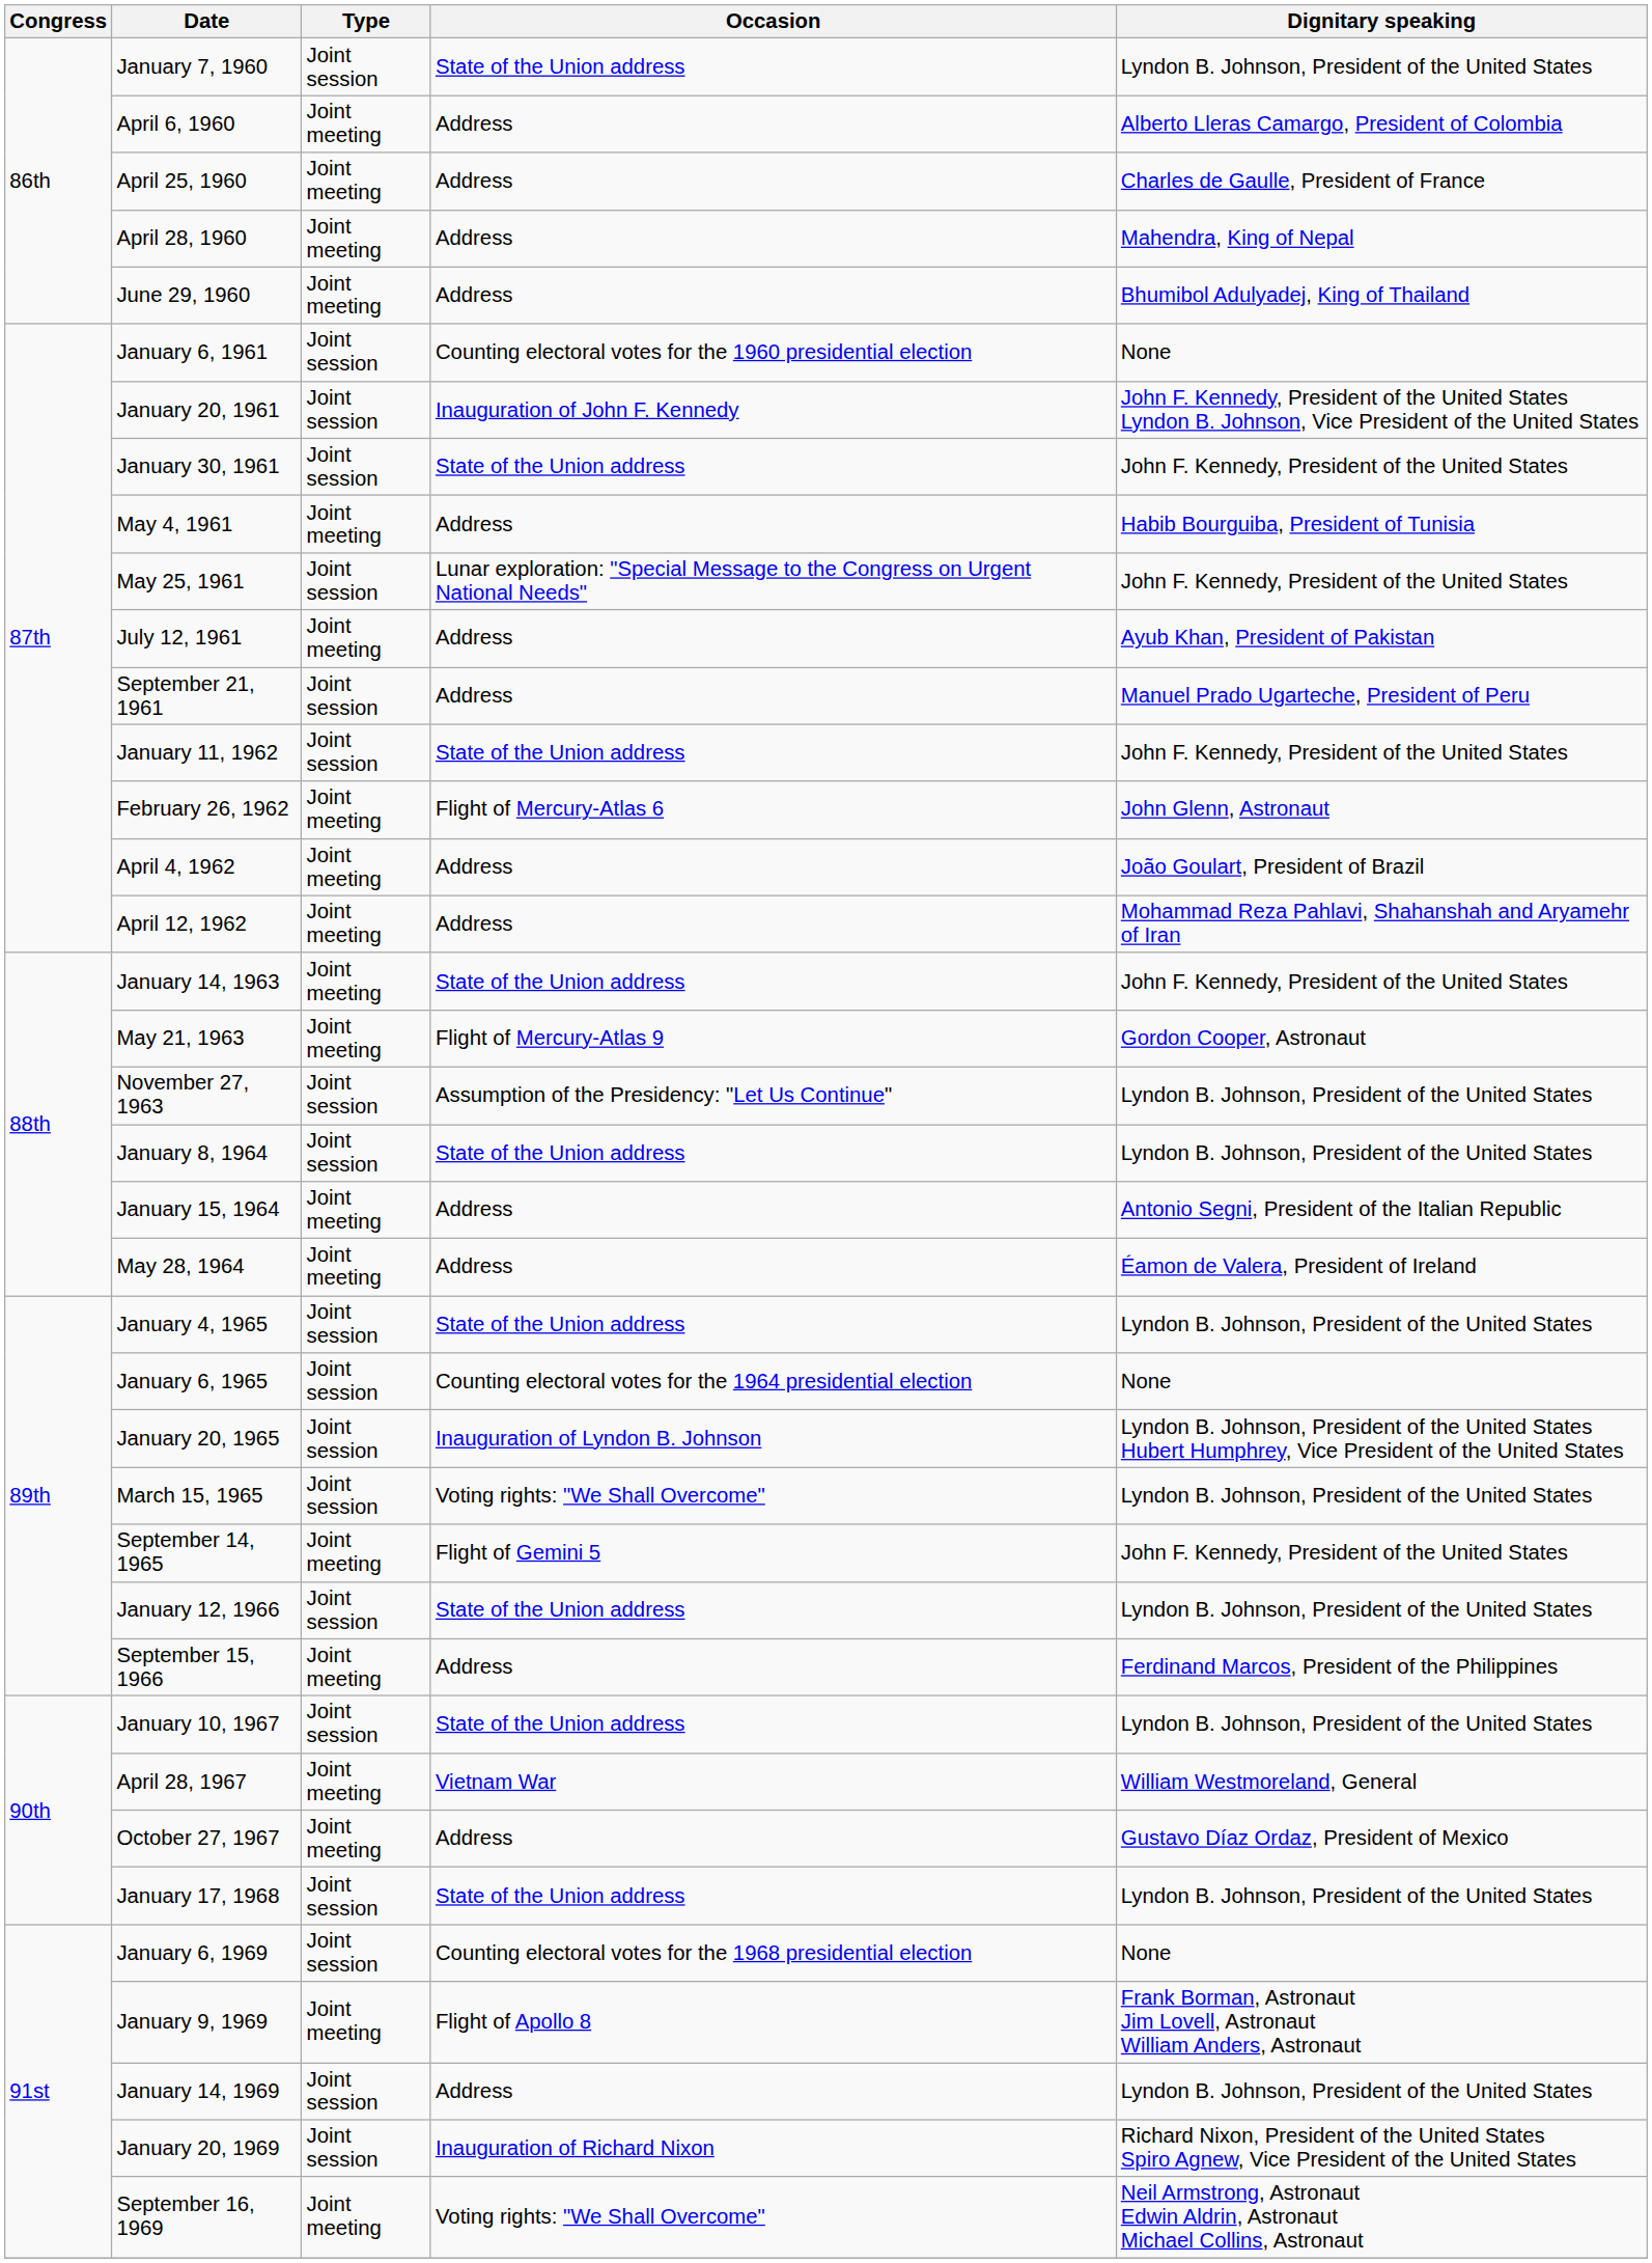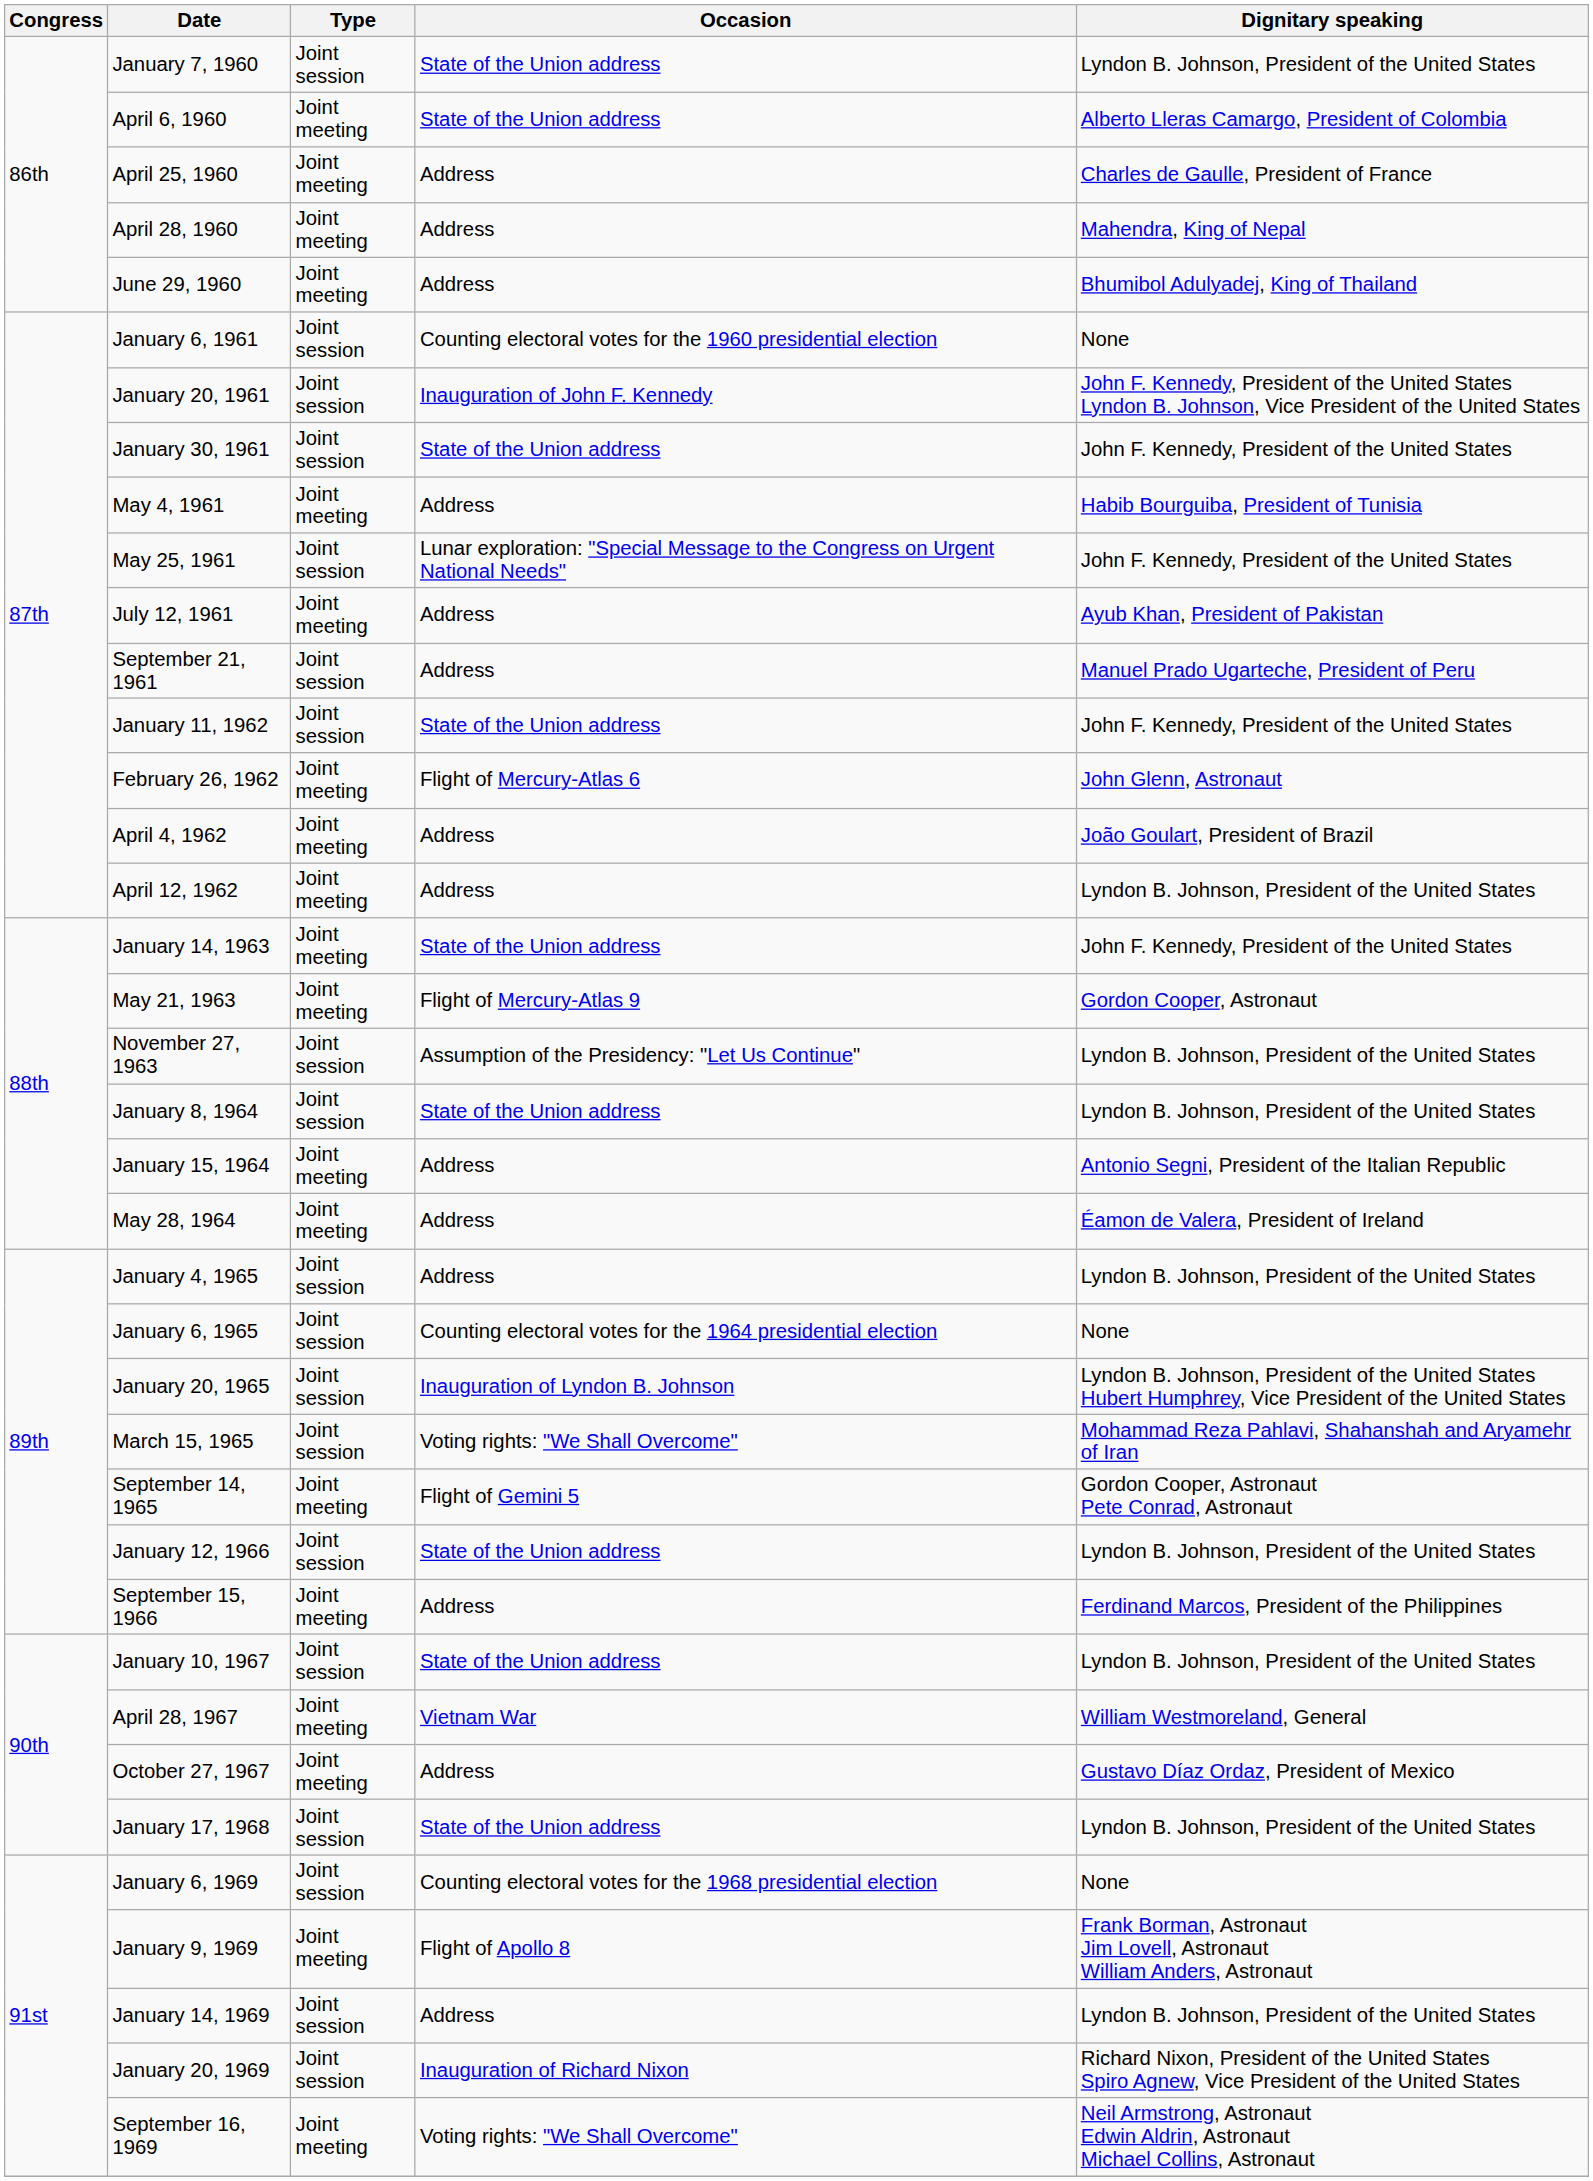 <table class="wikitable sortable">
 <tr>
 <th>Congress</th>
 <th>Date</th>
 <th>Type</th>
 <th>Occasion</th>
 <th>Dignitary speaking</th>
 </tr>
 <tr>
 <td rowspan="5">86th</td>
 <td>January 7, 1960</td>
 <td>Joint session</td>
 <td><a href='#'>State of the Union address</a></td>
 <td>Lyndon B. Johnson, President of the United States</td>
 </tr>
 <tr>
 <td>April 6, 1960</td>
 <td>Joint meeting</td>
-<td>Address</td>
+<td><a href='#'>State of the Union address</a></td>
 <td><a href='#'>Alberto Lleras Camargo</a>, <a href='#'>President of Colombia</a></td>
 </tr>
 <tr>
 <td>April 25, 1960</td>
 <td>Joint meeting</td>
 <td>Address</td>
 <td><a href='#'>Charles de Gaulle</a>, President of France</td>
 </tr>
 <tr>
 <td>April 28, 1960</td>
 <td>Joint meeting</td>
 <td>Address</td>
 <td><a href='#'>Mahendra</a>, <a href='#'>King of Nepal</a></td>
 </tr>
 <tr>
 <td>June 29, 1960</td>
 <td>Joint meeting</td>
 <td>Address</td>
 <td><a href='#'>Bhumibol Adulyadej</a>, <a href='#'>King of Thailand</a></td>
 </tr>
 <tr>
 <td rowspan="11"><a href='#'>87th</a></td>
 <td>January 6, 1961</td>
 <td>Joint session</td>
 <td>Counting electoral votes for the <a href='#'>1960 presidential election</a></td>
 <td>None</td>
 </tr>
 <tr>
 <td>January 20, 1961</td>
 <td>Joint session</td>
 <td><a href='#'>Inauguration of John F. Kennedy</a></td>
 <td><a href='#'>John F. Kennedy</a>, President of the United States<br><a href='#'>Lyndon B. Johnson</a>, Vice President of the United States</td>
 </tr>
 <tr>
 <td>January 30, 1961</td>
 <td>Joint session</td>
 <td><a href='#'>State of the Union address</a></td>
 <td>John F. Kennedy, President of the United States</td>
 </tr>
 <tr>
 <td>May 4, 1961</td>
 <td>Joint meeting</td>
 <td>Address</td>
 <td><a href='#'>Habib Bourguiba</a>, <a href='#'>President of Tunisia</a></td>
 </tr>
 <tr>
 <td>May 25, 1961</td>
 <td>Joint session</td>
 <td>Lunar exploration: <a href='#'>"Special Message to the Congress on Urgent National Needs"</a></td>
 <td>John F. Kennedy, President of the United States</td>
 </tr>
 <tr>
 <td>July 12, 1961</td>
 <td>Joint meeting</td>
 <td>Address</td>
 <td><a href='#'>Ayub Khan</a>, <a href='#'>President of Pakistan</a></td>
 </tr>
 <tr>
 <td>September 21, 1961</td>
 <td>Joint session</td>
 <td>Address</td>
 <td><a href='#'>Manuel Prado Ugarteche</a>, <a href='#'>President of Peru</a></td>
 </tr>
 <tr>
 <td>January 11, 1962</td>
 <td>Joint session</td>
 <td><a href='#'>State of the Union address</a></td>
 <td>John F. Kennedy, President of the United States</td>
 </tr>
 <tr>
 <td>February 26, 1962</td>
 <td>Joint meeting</td>
 <td>Flight of <a href='#'>Mercury-Atlas 6</a></td>
 <td><a href='#'>John Glenn</a>, <a href='#'>Astronaut</a></td>
 </tr>
 <tr>
 <td>April 4, 1962</td>
 <td>Joint meeting</td>
 <td>Address</td>
 <td><a href='#'>João Goulart</a>, President of Brazil</td>
 </tr>
 <tr>
 <td>April 12, 1962</td>
 <td>Joint meeting</td>
 <td>Address</td>
-<td><a href='#'>Mohammad Reza Pahlavi</a>, <a href='#'>Shahanshah and Aryamehr of Iran</a></td>
+<td>Lyndon B. Johnson, President of the United States</td>
 </tr>
 <tr>
 <td rowspan="6"><a href='#'>88th</a></td>
 <td>January 14, 1963</td>
 <td>Joint meeting</td>
 <td><a href='#'>State of the Union address</a></td>
 <td>John F. Kennedy, President of the United States</td>
 </tr>
 <tr>
 <td>May 21, 1963</td>
 <td>Joint meeting</td>
 <td>Flight of <a href='#'>Mercury-Atlas 9</a></td>
 <td><a href='#'>Gordon Cooper</a>, Astronaut</td>
 </tr>
 <tr>
 <td>November 27, 1963</td>
 <td>Joint session</td>
 <td>Assumption of the Presidency: "<a href='#'>Let Us Continue</a>"</td>
 <td>Lyndon B. Johnson, President of the United States</td>
 </tr>
 <tr>
 <td>January 8, 1964</td>
 <td>Joint session</td>
 <td><a href='#'>State of the Union address</a></td>
 <td>Lyndon B. Johnson, President of the United States</td>
 </tr>
 <tr>
 <td>January 15, 1964</td>
 <td>Joint meeting</td>
 <td>Address</td>
 <td><a href='#'>Antonio Segni</a>, President of the Italian Republic</td>
 </tr>
 <tr>
 <td>May 28, 1964</td>
 <td>Joint meeting</td>
 <td>Address</td>
 <td><a href='#'>Éamon de Valera</a>, President of Ireland</td>
 </tr>
 <tr>
 <td rowspan="7"><a href='#'>89th</a></td>
 <td>January 4, 1965</td>
 <td>Joint session</td>
-<td><a href='#'>State of the Union address</a></td>
+<td>Address</td>
 <td>Lyndon B. Johnson, President of the United States</td>
 </tr>
 <tr>
 <td>January 6, 1965</td>
 <td>Joint session</td>
 <td>Counting electoral votes for the <a href='#'>1964 presidential election</a></td>
 <td>None</td>
 </tr>
 <tr>
 <td>January 20, 1965</td>
 <td>Joint session</td>
 <td><a href='#'>Inauguration of Lyndon B. Johnson</a></td>
 <td>Lyndon B. Johnson, President of the United States<br><a href='#'>Hubert Humphrey</a>, Vice President of the United States</td>
 </tr>
 <tr>
 <td>March 15, 1965</td>
 <td>Joint session</td>
 <td>Voting rights: <a href='#'>"We Shall Overcome"</a></td>
-<td>Lyndon B. Johnson, President of the United States</td>
+<td><a href='#'>Mohammad Reza Pahlavi</a>, <a href='#'>Shahanshah and Aryamehr of Iran</a></td>
 </tr>
 <tr>
 <td>September 14, 1965</td>
 <td>Joint meeting</td>
 <td>Flight of <a href='#'>Gemini 5</a></td>
-<td>John F. Kennedy, President of the United States</td>
+<td>Gordon Cooper, Astronaut<br><a href='#'>Pete Conrad</a>, Astronaut</td>
 </tr>
 <tr>
 <td>January 12, 1966</td>
 <td>Joint session</td>
 <td><a href='#'>State of the Union address</a></td>
 <td>Lyndon B. Johnson, President of the United States</td>
 </tr>
 <tr>
 <td>September 15, 1966</td>
 <td>Joint meeting</td>
 <td>Address</td>
 <td><a href='#'>Ferdinand Marcos</a>, President of the Philippines</td>
 </tr>
 <tr>
 <td rowspan="4"><a href='#'>90th</a></td>
 <td>January 10, 1967</td>
 <td>Joint session</td>
 <td><a href='#'>State of the Union address</a></td>
 <td>Lyndon B. Johnson, President of the United States</td>
 </tr>
 <tr>
 <td>April 28, 1967</td>
 <td>Joint meeting</td>
 <td><a href='#'>Vietnam War</a></td>
 <td><a href='#'>William Westmoreland</a>, General</td>
 </tr>
 <tr>
 <td>October 27, 1967</td>
 <td>Joint meeting</td>
 <td>Address</td>
 <td><a href='#'>Gustavo Díaz Ordaz</a>, President of Mexico</td>
 </tr>
 <tr>
 <td>January 17, 1968</td>
 <td>Joint session</td>
 <td><a href='#'>State of the Union address</a></td>
 <td>Lyndon B. Johnson, President of the United States</td>
 </tr>
 <tr>
 <td rowspan="5"><a href='#'>91st</a></td>
 <td>January 6, 1969</td>
 <td>Joint session</td>
 <td>Counting electoral votes for the <a href='#'>1968 presidential election</a></td>
 <td>None</td>
 </tr>
 <tr>
 <td>January 9, 1969</td>
 <td>Joint meeting</td>
 <td>Flight of <a href='#'>Apollo 8</a></td>
 <td><a href='#'>Frank Borman</a>, Astronaut<br><a href='#'>Jim Lovell</a>, Astronaut<br><a href='#'>William Anders</a>, Astronaut</td>
 </tr>
 <tr>
 <td>January 14, 1969</td>
 <td>Joint session</td>
 <td>Address</td>
 <td>Lyndon B. Johnson, President of the United States</td>
 </tr>
 <tr>
 <td>January 20, 1969</td>
 <td>Joint session</td>
 <td><a href='#'>Inauguration of Richard Nixon</a></td>
 <td>Richard Nixon, President of the United States<br><a href='#'>Spiro Agnew</a>, Vice President of the United States</td>
 </tr>
 <tr>
 <td>September 16, 1969</td>
 <td>Joint meeting</td>
 <td>Voting rights: <a href='#'>"We Shall Overcome"</a></td>
 <td><a href='#'>Neil Armstrong</a>, Astronaut<br><a href='#'>Edwin Aldrin</a>, Astronaut<br><a href='#'>Michael Collins</a>, Astronaut</td>
 </tr>
 <tr>
 </tr>
 </table>
